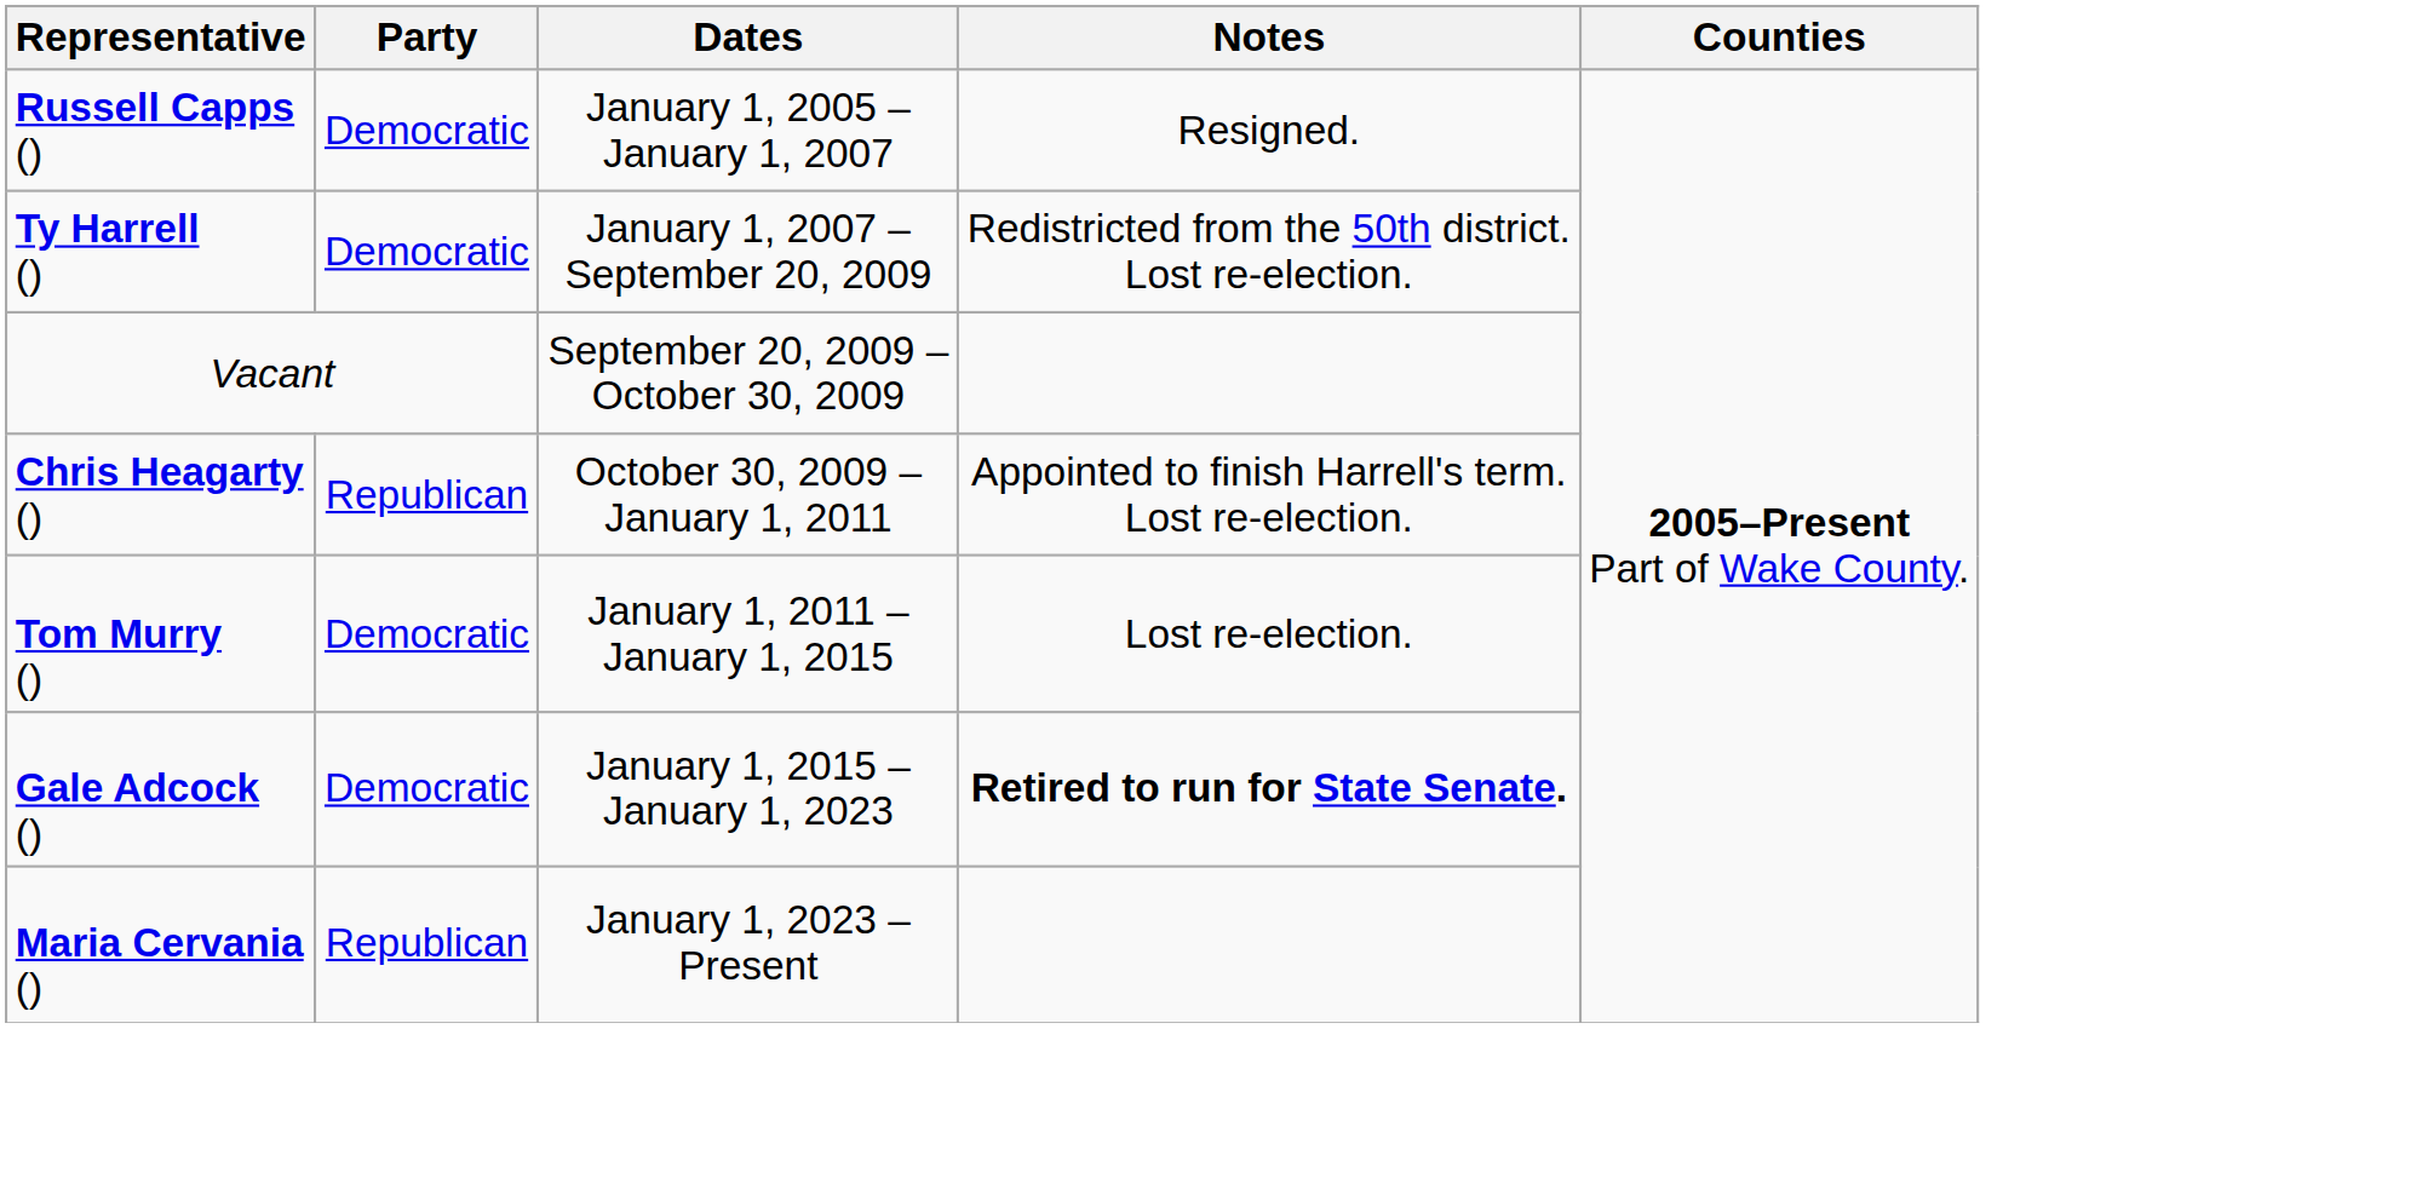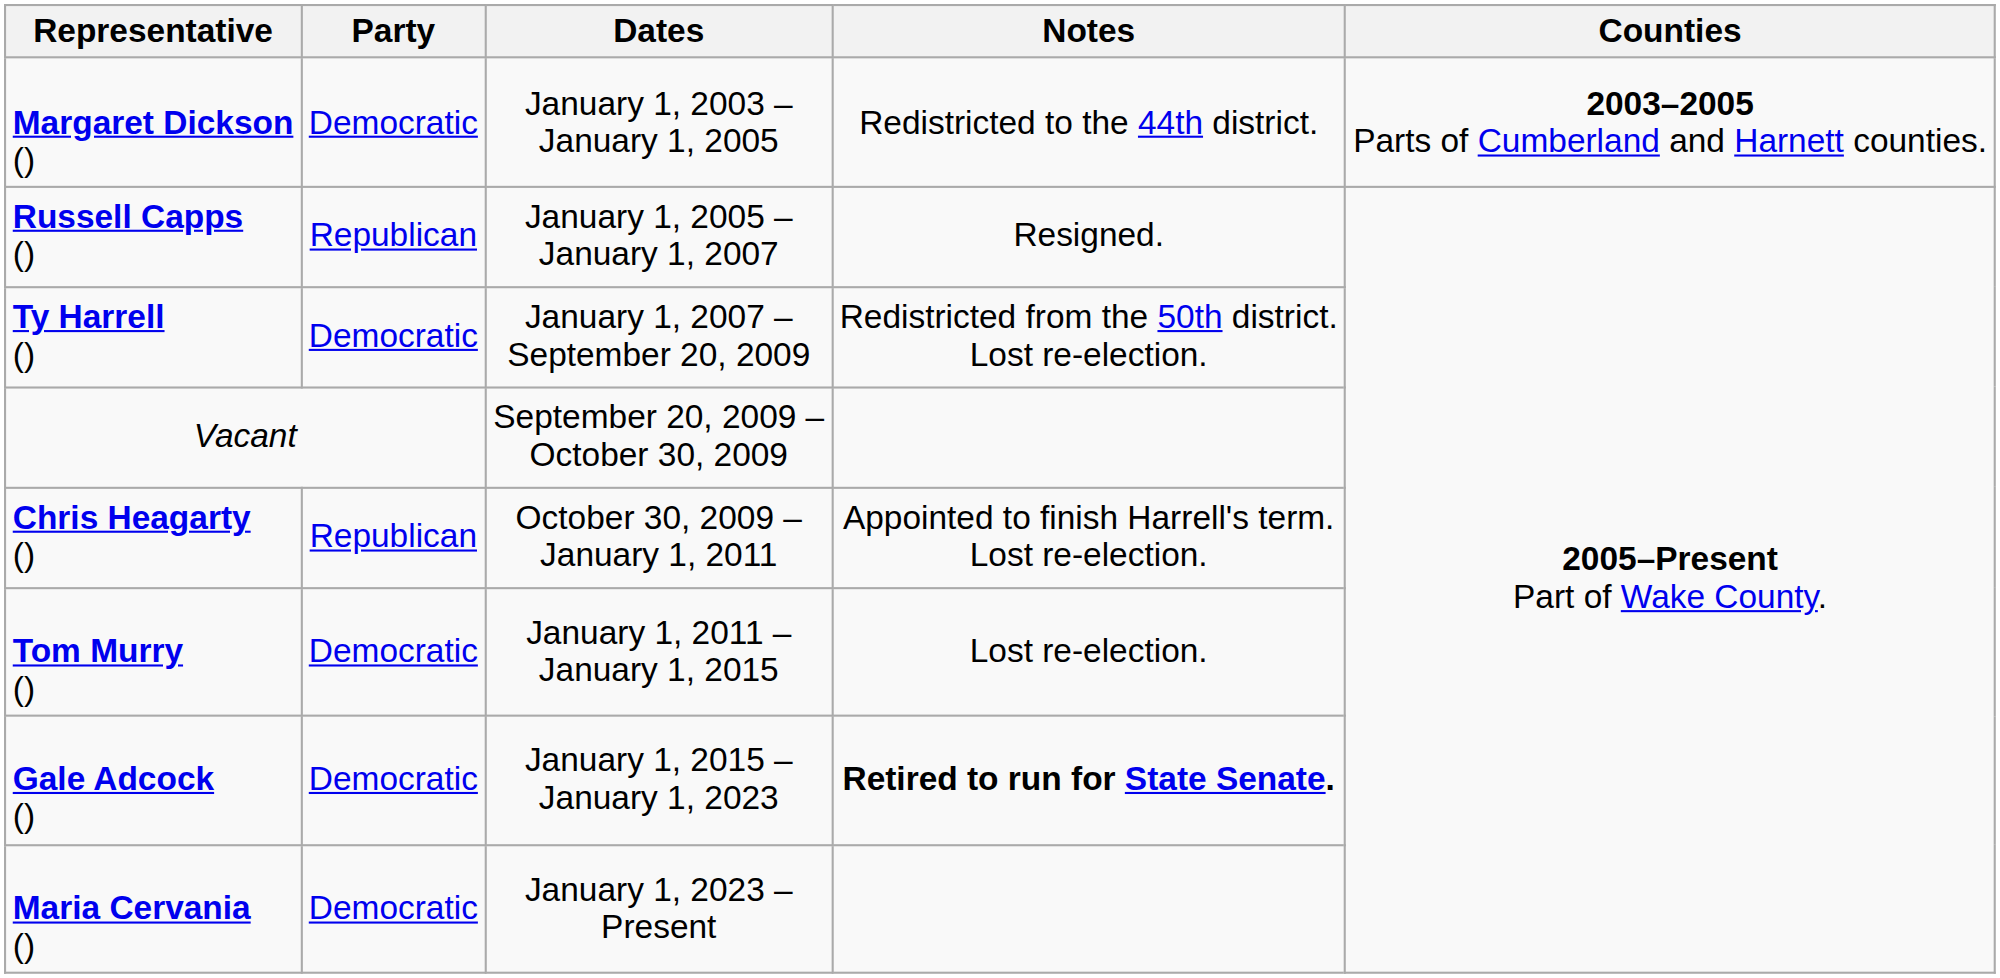 <table class=wikitable style="text-align:center">
 <tr>
 <th>Representative</th>
 <th>Party</th>
 <th>Dates</th>
 <th>Notes</th>
 <th>Counties</th>
 </tr>
 <tr style="height:3em">
+<td align=left><br><strong><a href='#'>Margaret Dickson</a></strong><br>()</td>
+<td><a href='#'>Democratic</a></td>
+<td nowrap>January 1, 2003 – <br> January 1, 2005</td>
+<td>Redistricted to the <a href='#'>44th</a> district.</td>
+<td><strong>2003–2005</strong> <br> Parts of <a href='#'>Cumberland</a> and <a href='#'>Harnett</a> counties.</td>
+</tr>
+<tr style="height:3em">
 <td align=left><strong><a href='#'>Russell Capps</a></strong><br>()</td>
-<td><a href='#'>Democratic</a></td>
+<td><a href='#'>Republican</a></td>
 <td nowrap>January 1, 2005 – <br> January 1, 2007</td>
 <td>Resigned.</td>
 <td rowspan=7><strong>2005–Present</strong> <br> Part of <a href='#'>Wake County</a>.</td>
 </tr>
 <tr style="height:3em">
 <td align=left><strong><a href='#'>Ty Harrell</a></strong><br>()</td>
 <td><a href='#'>Democratic</a></td>
 <td nowrap>January 1, 2007 – <br> September 20, 2009</td>
 <td>Redistricted from the <a href='#'>50th</a> district. <br> Lost re-election.</td>
 </tr>
 <tr style="height:3em">
 <td colspan=2><em>Vacant</em></td>
 <td nowrap>September 20, 2009 – <br> October 30, 2009</td>
 <td></td>
 </tr>
 <tr style="height:3em">
 <td align=left><strong><a href='#'>Chris Heagarty</a></strong><br>()</td>
 <td><a href='#'>Republican</a></td>
 <td nowrap>October 30, 2009 – <br> January 1, 2011</td>
 <td>Appointed to finish Harrell's term. <br> Lost re-election.</td>
 </tr>
 <tr style="height:3em">
 <td align=left><br><strong><a href='#'>Tom Murry</a></strong><br>()</td>
 <td><a href='#'>Democratic</a></td>
 <td nowrap>January 1, 2011 – <br> January 1, 2015</td>
 <td>Lost re-election.</td>
 </tr>
 <tr style="height:3em">
 <td align=left><br><strong><a href='#'>Gale Adcock</a></strong><br>()</td>
 <td><a href='#'>Democratic</a></td>
 <td nowrap>January 1, 2015 – <br> January 1, 2023</td>
 <td><strong>Retired to run for <a href='#'>State Senate</a>.</strong></td>
 </tr>
 <tr style="height:3em">
 <td align=left><br><strong><a href='#'>Maria Cervania</a></strong><br>()</td>
-<td><a href='#'>Republican</a></td>
+<td><a href='#'>Democratic</a></td>
 <td nowrap>January 1, 2023 – <br> Present</td>
 <td></td>
 </tr>
 </table>
